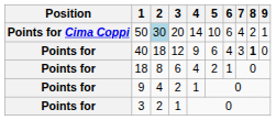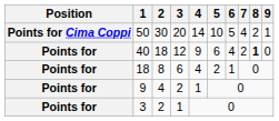 <table class="wikitable floatright" style="text-align:center;">
 <tr>
 <th scope="col">Position</th>
 <th scope="col">1</th>
 <th scope="col">2</th>
 <th scope="col">3</th>
 <th scope="col">4</th>
 <th scope="col">5</th>
 <th scope="col">6</th>
 <th scope="col">7</th>
 <th scope="col">8</th>
 <th scope="col">9</th>
 </tr>
 <tr>
 <th scope="row">Points for <em><a href='#'>Cima Coppi</a></em></th>
 <td>50</td>
-<td style="background: lightblue;">30</td>
+<td>30</td>
 <td>20</td>
 <td>14</td>
 <td>10</td>
-<td>6</td>
+<td>5</td>
 <td>4</td>
 <td>2</td>
 <td>1</td>
 </tr>
 <tr>
 <th scope="row">Points for </th>
 <td>40</td>
 <td>18</td>
 <td>12</td>
 <td>9</td>
 <td>6</td>
 <td>4</td>
-<td>3</td>
+<td>2</td>
 <td><strong>1</strong></td>
 <td>0</td>
 </tr>
 <tr>
 <th scope="row">Points for </th>
 <td>18</td>
 <td>8</td>
 <td>6</td>
 <td>4</td>
 <td>2</td>
 <td>1</td>
 <td colspan=3>0</td>
 </tr>
 <tr>
 <th scope="row">Points for </th>
 <td>9</td>
 <td>4</td>
 <td>2</td>
 <td>1</td>
 <td colspan=5>0</td>
 </tr>
 <tr>
 <th scope="row">Points for </th>
 <td>3</td>
 <td>2</td>
 <td>1</td>
 <td colspan=6>0</td>
 </tr>
 </table>
